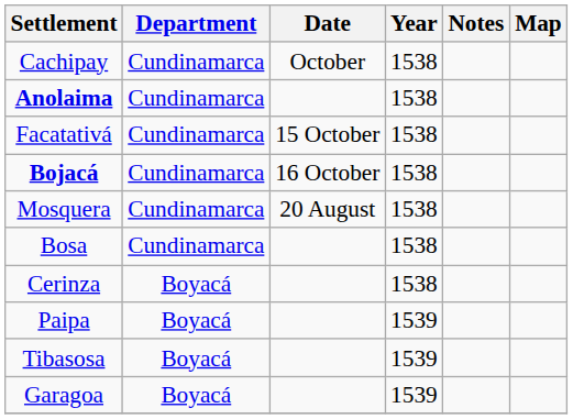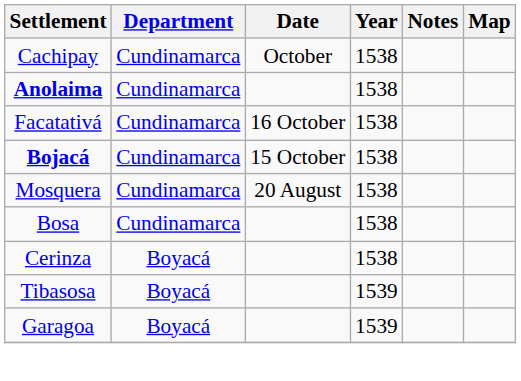 <table class="wikitable sortable mw-collapsible mw-uncollapsed" style="text-align:center">
 <tr>
 <th scope="col">Settlement<br></th>
 <th scope="col"><a href='#'>Department</a></th>
 <th scope="col">Date</th>
 <th scope="col">Year</th>
 <th scope="col">Notes</th>
 <th scope="col">Map</th>
 </tr>
 <tr>
 <td><a href='#'>Cachipay</a></td>
 <td><a href='#'>Cundinamarca</a></td>
 <td>October</td>
 <td>1538</td>
 <td></td>
 <td></td>
 </tr>
 <tr>
 <td><strong><a href='#'>Anolaima</a></strong></td>
 <td><a href='#'>Cundinamarca</a></td>
 <td></td>
 <td>1538</td>
 <td></td>
 <td></td>
 </tr>
 <tr>
 <td><a href='#'>Facatativá</a></td>
 <td><a href='#'>Cundinamarca</a></td>
-<td>15 October</td>
+<td>16 October</td>
 <td>1538</td>
 <td></td>
 <td></td>
 </tr>
 <tr>
 <td><strong><a href='#'>Bojacá</a></strong></td>
 <td><a href='#'>Cundinamarca</a></td>
-<td>16 October</td>
+<td>15 October</td>
 <td>1538</td>
 <td></td>
 <td></td>
 </tr>
 <tr>
 <td><a href='#'>Mosquera</a></td>
 <td><a href='#'>Cundinamarca</a></td>
 <td>20 August</td>
 <td>1538</td>
 <td></td>
 <td></td>
 </tr>
 <tr>
 <td><a href='#'>Bosa</a></td>
 <td><a href='#'>Cundinamarca</a></td>
 <td></td>
 <td>1538</td>
 <td></td>
 <td></td>
 </tr>
 <tr>
 <td><a href='#'>Cerinza</a></td>
 <td><a href='#'>Boyacá</a></td>
 <td></td>
 <td>1538</td>
 <td></td>
 <td></td>
 </tr>
 <tr>
-<td><a href='#'>Paipa</a></td>
-<td><a href='#'>Boyacá</a></td>
-<td></td>
-<td>1539</td>
-<td></td>
-<td></td>
-</tr>
-<tr>
 <td><a href='#'>Tibasosa</a></td>
 <td><a href='#'>Boyacá</a></td>
 <td></td>
 <td>1539</td>
 <td></td>
 <td></td>
 </tr>
 <tr>
 <td><a href='#'>Garagoa</a></td>
 <td><a href='#'>Boyacá</a></td>
 <td></td>
 <td>1539</td>
 <td></td>
 <td></td>
 </tr>
 <tr>
 </tr>
 </table>
